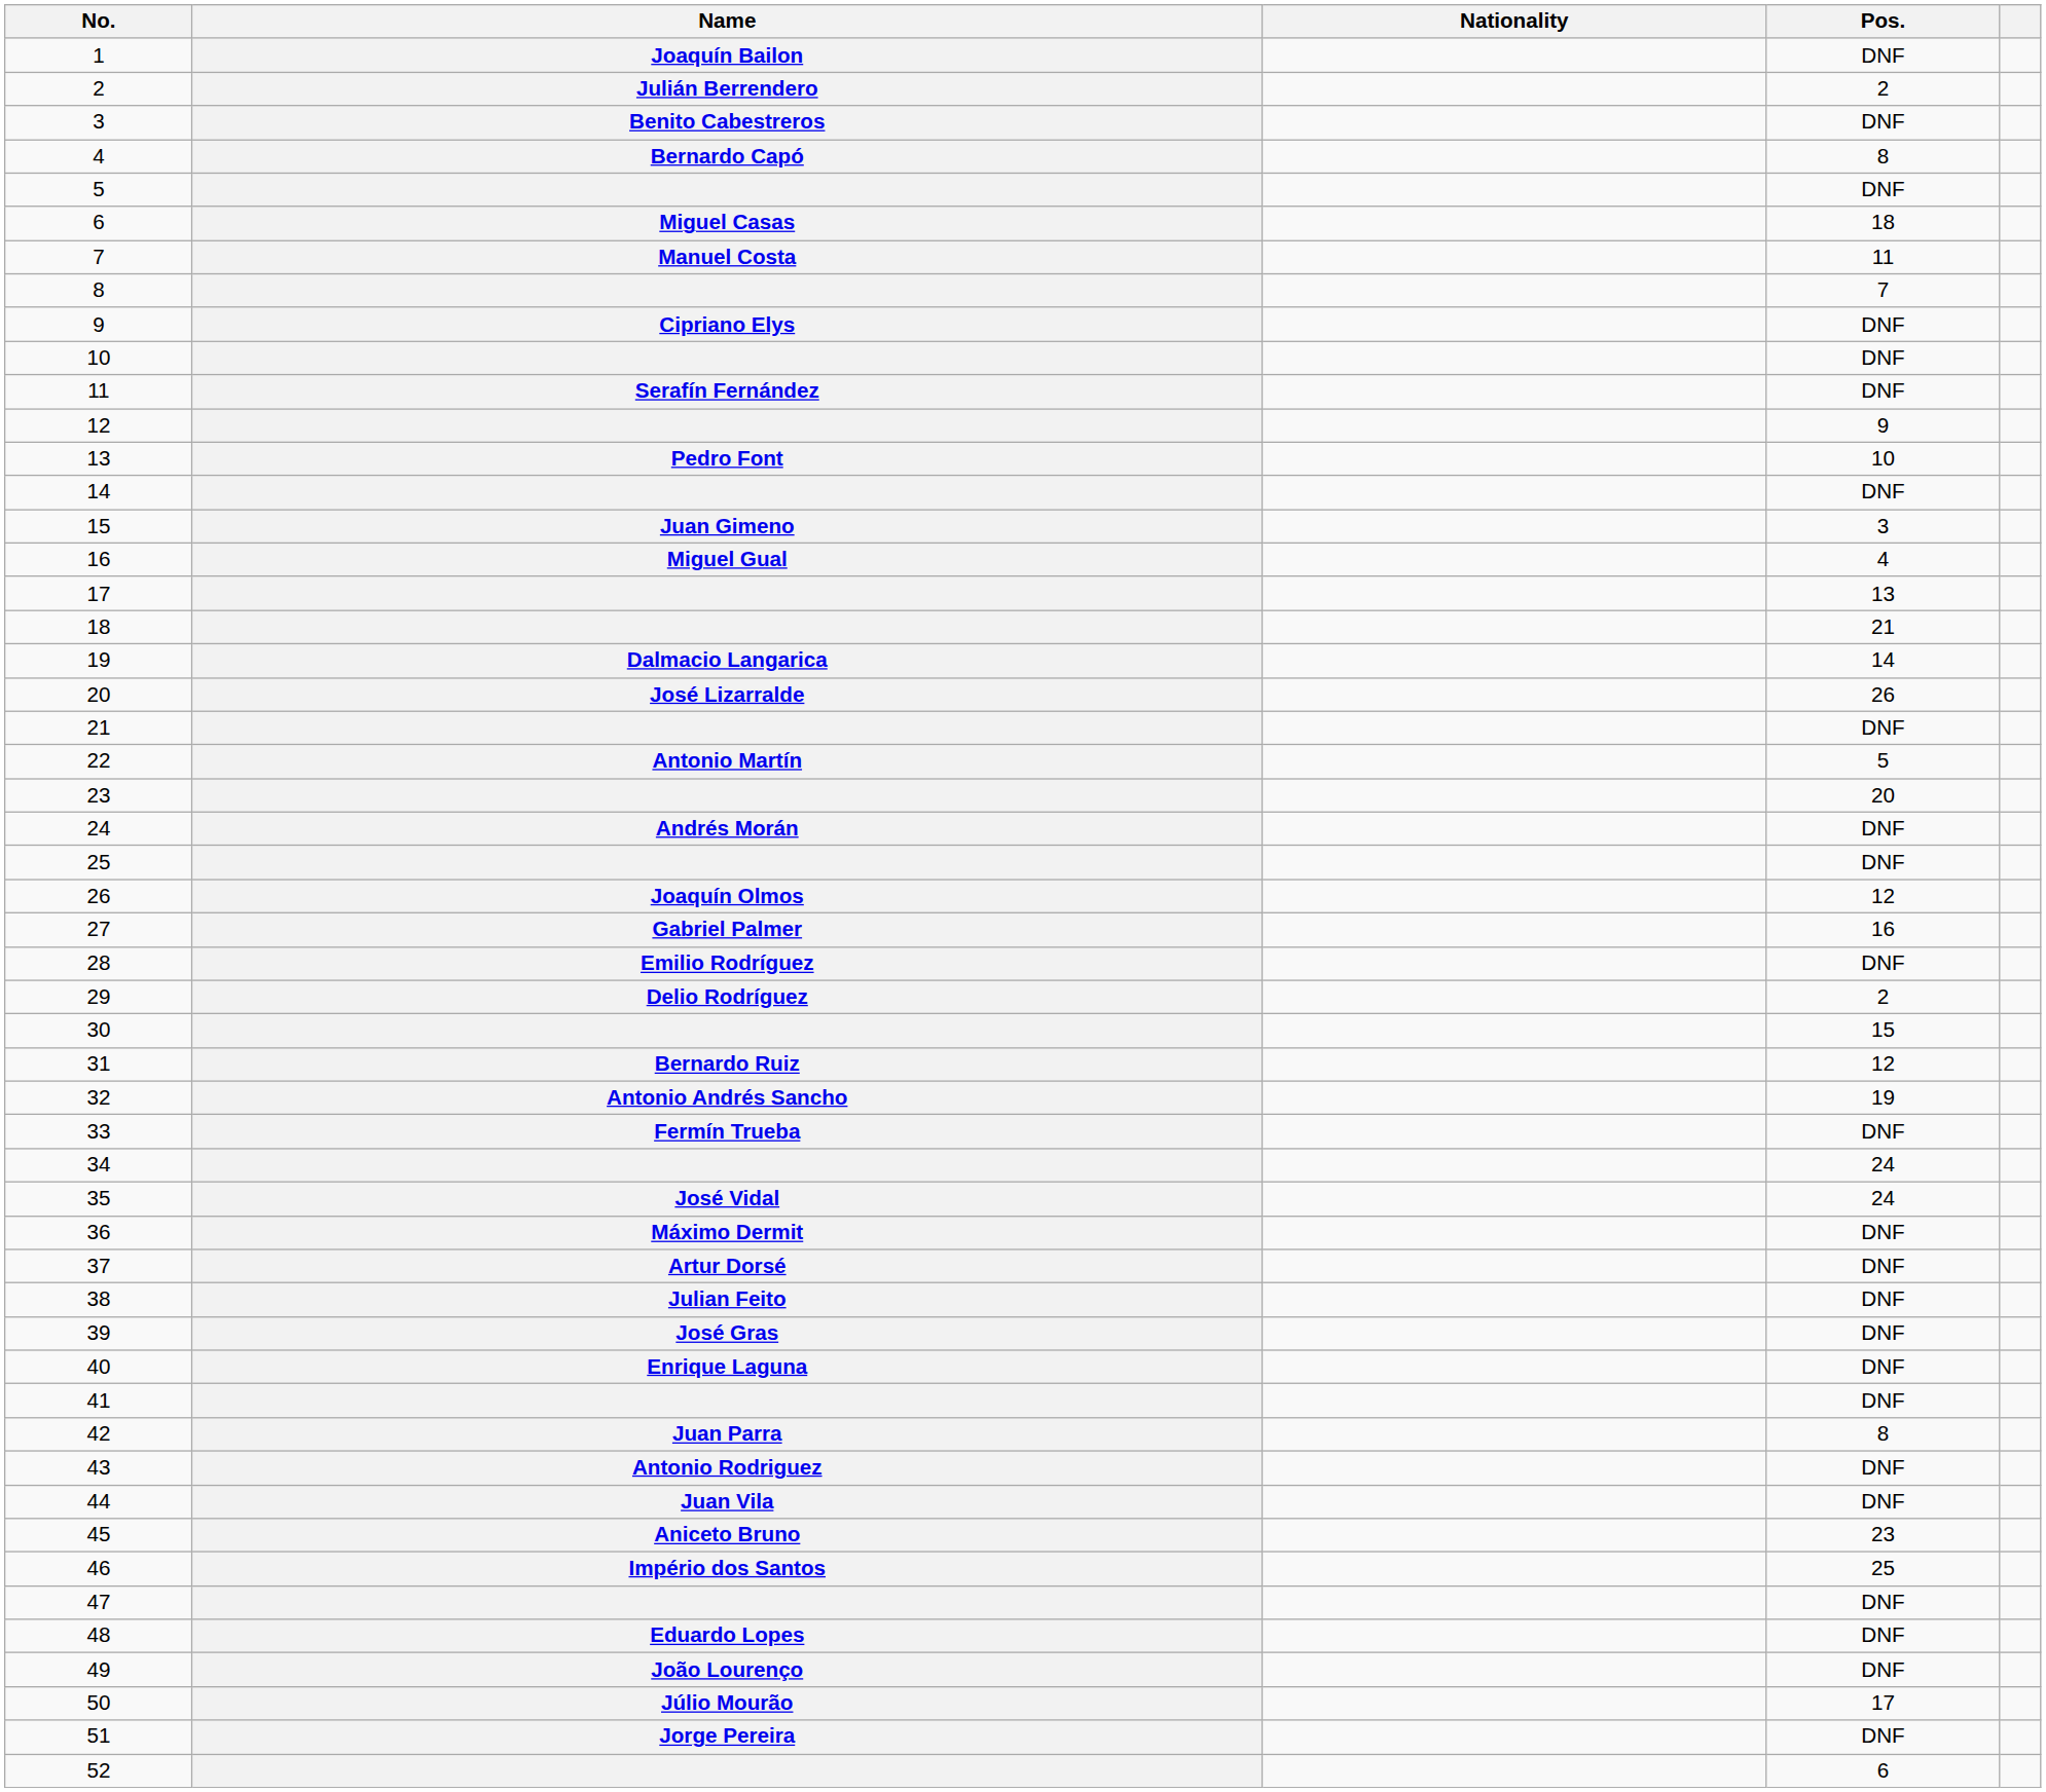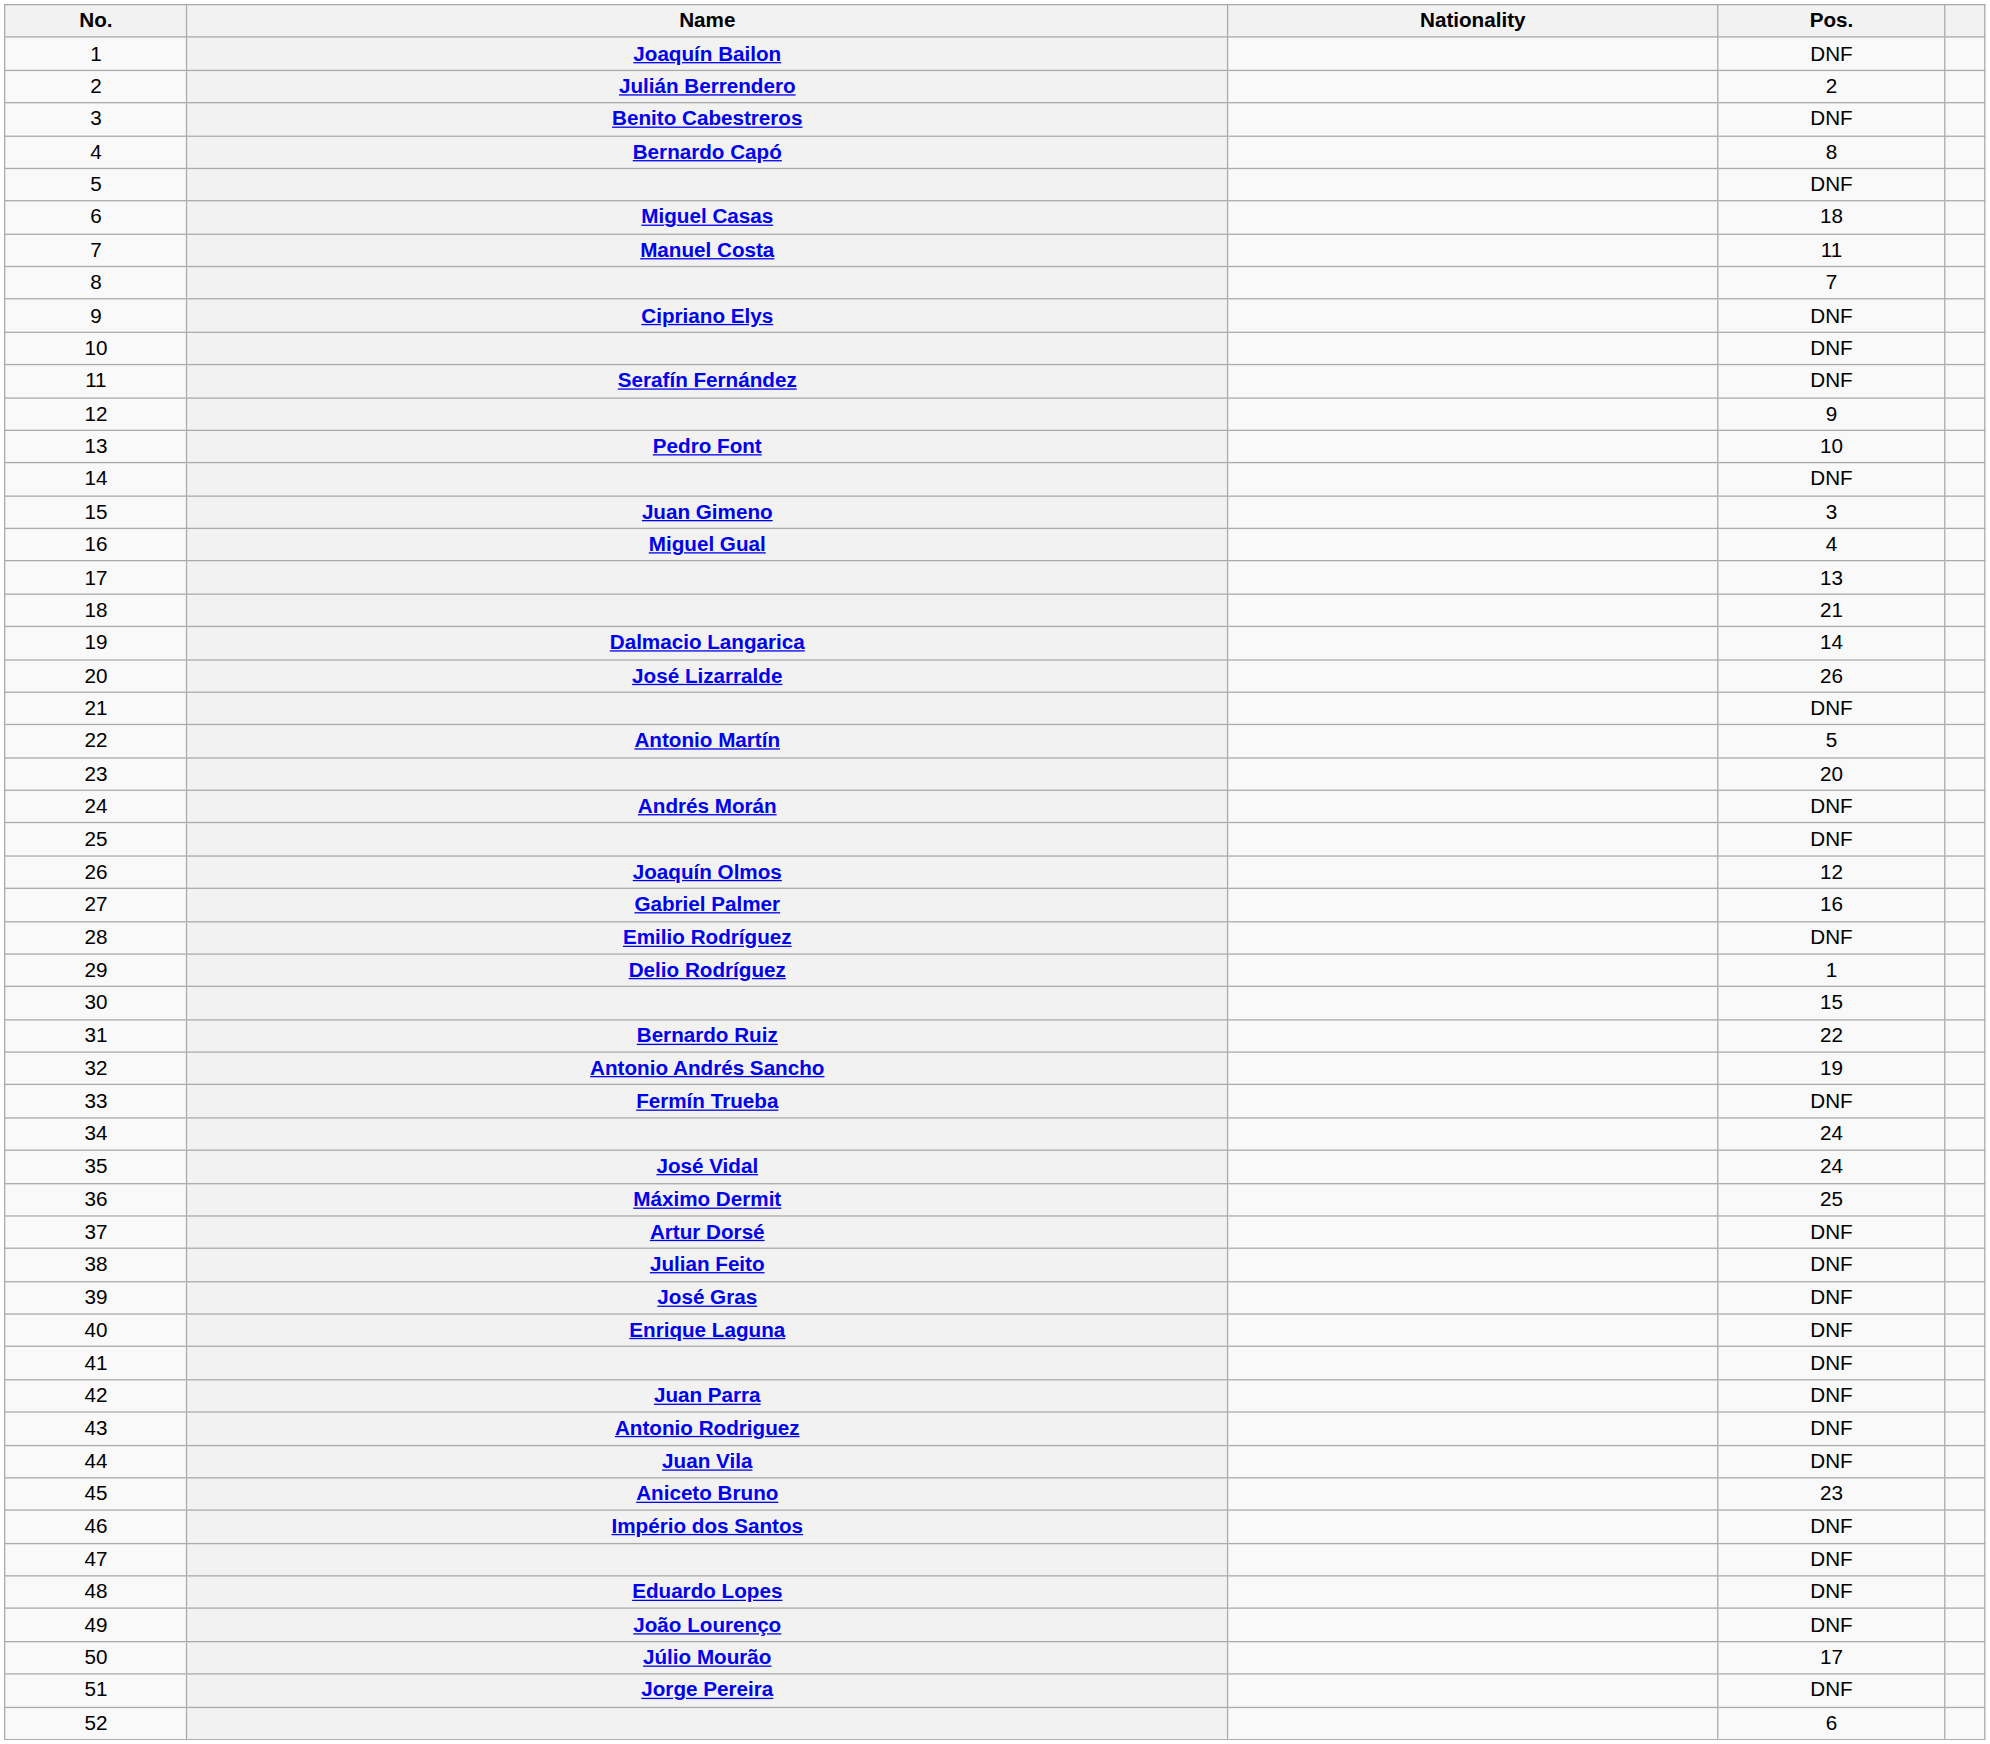 <table class="wikitable plainrowheaders sortable" style="width:97%">
 <tr>
 <th scope="col">No.</th>
 <th scope="col">Name</th>
 <th scope="col">Nationality</th>
 <th scope="col" data-sort-type="number">Pos.</th>
 <th scope="col" class="unsortable"></th>
 </tr>
 <tr>
 <td style="text-align:center;">1</td>
 <th scope="row"><a href='#'>Joaquín Bailon</a></th>
 <td></td>
 <td style="text-align:center;" data-sort-value="27">DNF</td>
 <td style="text-align:center;"></td>
 </tr>
 <tr>
 <td style="text-align:center;">2</td>
 <th scope="row"><a href='#'>Julián Berrendero</a></th>
 <td></td>
 <td style="text-align:center;">2</td>
 <td style="text-align:center;"></td>
 </tr>
 <tr>
 <td style="text-align:center;">3</td>
 <th scope="row"><a href='#'>Benito Cabestreros</a></th>
 <td></td>
 <td style="text-align:center;" data-sort-value="27">DNF</td>
 <td style="text-align:center;"></td>
 </tr>
 <tr>
 <td style="text-align:center;">4</td>
 <th scope="row"><a href='#'>Bernardo Capó</a></th>
 <td></td>
 <td style="text-align:center;">8</td>
 <td style="text-align:center;"></td>
 </tr>
 <tr>
 <td style="text-align:center;">5</td>
 <th scope="row"></th>
 <td></td>
 <td style="text-align:center;" data-sort-value="27">DNF</td>
 <td style="text-align:center;"></td>
 </tr>
 <tr>
 <td style="text-align:center;">6</td>
 <th scope="row"><a href='#'>Miguel Casas</a></th>
 <td></td>
 <td style="text-align:center;">18</td>
 <td style="text-align:center;"></td>
 </tr>
 <tr>
 <td style="text-align:center;">7</td>
 <th scope="row"><a href='#'>Manuel Costa</a></th>
 <td></td>
 <td style="text-align:center;">11</td>
 <td style="text-align:center;"></td>
 </tr>
 <tr>
 <td style="text-align:center;">8</td>
 <th scope="row"></th>
 <td></td>
 <td style="text-align:center;">7</td>
 <td style="text-align:center;"></td>
 </tr>
 <tr>
 <td style="text-align:center;">9</td>
 <th scope="row"><a href='#'>Cipriano Elys</a></th>
 <td></td>
 <td style="text-align:center;" data-sort-value="27">DNF</td>
 <td style="text-align:center;"></td>
 </tr>
 <tr>
 <td style="text-align:center;">10</td>
 <th scope="row"></th>
 <td></td>
 <td style="text-align:center;" data-sort-value="27">DNF</td>
 <td style="text-align:center;"></td>
 </tr>
 <tr>
 <td style="text-align:center;">11</td>
 <th scope="row"><a href='#'>Serafín Fernández</a></th>
 <td></td>
 <td style="text-align:center;" data-sort-value="27">DNF</td>
 <td style="text-align:center;"></td>
 </tr>
 <tr>
 <td style="text-align:center;">12</td>
 <th scope="row"></th>
 <td></td>
 <td style="text-align:center;">9</td>
 <td style="text-align:center;"></td>
 </tr>
 <tr>
 <td style="text-align:center;">13</td>
 <th scope="row"><a href='#'>Pedro Font</a></th>
 <td></td>
 <td style="text-align:center;">10</td>
 <td style="text-align:center;"></td>
 </tr>
 <tr>
 <td style="text-align:center;">14</td>
 <th scope="row"></th>
 <td></td>
 <td style="text-align:center;" data-sort-value="27">DNF</td>
 <td style="text-align:center;"></td>
 </tr>
 <tr>
 <td style="text-align:center;">15</td>
 <th scope="row"><a href='#'>Juan Gimeno</a></th>
 <td></td>
 <td style="text-align:center;">3</td>
 <td style="text-align:center;"></td>
 </tr>
 <tr>
 <td style="text-align:center;">16</td>
 <th scope="row"><a href='#'>Miguel Gual</a></th>
 <td></td>
 <td style="text-align:center;">4</td>
 <td style="text-align:center;"></td>
 </tr>
 <tr>
 <td style="text-align:center;">17</td>
 <th scope="row"></th>
 <td></td>
 <td style="text-align:center;">13</td>
 <td style="text-align:center;"></td>
 </tr>
 <tr>
 <td style="text-align:center;">18</td>
 <th scope="row"></th>
 <td></td>
 <td style="text-align:center;">21</td>
 <td style="text-align:center;"></td>
 </tr>
 <tr>
 <td style="text-align:center;">19</td>
 <th scope="row"><a href='#'>Dalmacio Langarica</a></th>
 <td></td>
 <td style="text-align:center;">14</td>
 <td style="text-align:center;"></td>
 </tr>
 <tr>
 <td style="text-align:center;">20</td>
 <th scope="row"><a href='#'>José Lizarralde</a></th>
 <td></td>
 <td style="text-align:center;">26</td>
 <td style="text-align:center;"></td>
 </tr>
 <tr>
 <td style="text-align:center;">21</td>
 <th scope="row"></th>
 <td></td>
 <td style="text-align:center;" data-sort-value="27">DNF</td>
 <td style="text-align:center;"></td>
 </tr>
 <tr>
 <td style="text-align:center;">22</td>
 <th scope="row"><a href='#'>Antonio Martín</a></th>
 <td></td>
 <td style="text-align:center;">5</td>
 <td style="text-align:center;"></td>
 </tr>
 <tr>
 <td style="text-align:center;">23</td>
 <th scope="row"></th>
 <td></td>
 <td style="text-align:center;">20</td>
 <td style="text-align:center;"></td>
 </tr>
 <tr>
 <td style="text-align:center;">24</td>
 <th scope="row"><a href='#'>Andrés Morán</a></th>
 <td></td>
 <td style="text-align:center;" data-sort-value="27">DNF</td>
 <td style="text-align:center;"></td>
 </tr>
 <tr>
 <td style="text-align:center;">25</td>
 <th scope="row"></th>
 <td></td>
 <td style="text-align:center;" data-sort-value="27">DNF</td>
 <td style="text-align:center;"></td>
 </tr>
 <tr>
 <td style="text-align:center;">26</td>
 <th scope="row"><a href='#'>Joaquín Olmos</a></th>
 <td></td>
 <td style="text-align:center;">12</td>
 <td style="text-align:center;"></td>
 </tr>
 <tr>
 <td style="text-align:center;">27</td>
 <th scope="row"><a href='#'>Gabriel Palmer</a></th>
 <td></td>
 <td style="text-align:center;">16</td>
 <td style="text-align:center;"></td>
 </tr>
 <tr>
 <td style="text-align:center;">28</td>
 <th scope="row"><a href='#'>Emilio Rodríguez</a></th>
 <td></td>
 <td style="text-align:center;" data-sort-value="27">DNF</td>
 <td style="text-align:center;"></td>
 </tr>
 <tr>
 <td style="text-align:center;">29</td>
 <th scope="row"><a href='#'>Delio Rodríguez</a></th>
 <td></td>
-<td style="text-align:center;">2</td>
+<td style="text-align:center;">1</td>
 <td style="text-align:center;"></td>
 </tr>
 <tr>
 <td style="text-align:center;">30</td>
 <th scope="row"></th>
 <td></td>
 <td style="text-align:center;">15</td>
 <td style="text-align:center;"></td>
 </tr>
 <tr>
 <td style="text-align:center;">31</td>
 <th scope="row"><a href='#'>Bernardo Ruiz</a></th>
 <td></td>
-<td style="text-align:center;">12</td>
+<td style="text-align:center;">22</td>
 <td style="text-align:center;"></td>
 </tr>
 <tr>
 <td style="text-align:center;">32</td>
 <th scope="row"><a href='#'>Antonio Andrés Sancho</a></th>
 <td></td>
 <td style="text-align:center;">19</td>
 <td style="text-align:center;"></td>
 </tr>
 <tr>
 <td style="text-align:center;">33</td>
 <th scope="row"><a href='#'>Fermín Trueba</a></th>
 <td></td>
 <td style="text-align:center;" data-sort-value="27">DNF</td>
 <td style="text-align:center;"></td>
 </tr>
 <tr>
 <td style="text-align:center;">34</td>
 <th scope="row"></th>
 <td></td>
 <td style="text-align:center;">24</td>
 <td style="text-align:center;"></td>
 </tr>
 <tr>
 <td style="text-align:center;">35</td>
 <th scope="row"><a href='#'>José Vidal</a></th>
 <td></td>
 <td style="text-align:center;">24</td>
 <td style="text-align:center;"></td>
 </tr>
 <tr>
 <td style="text-align:center;">36</td>
 <th scope="row"><a href='#'>Máximo Dermit</a></th>
 <td></td>
-<td style="text-align:center;" data-sort-value="27">DNF</td>
+<td style="text-align:center;">25</td>
 <td style="text-align:center;"></td>
 </tr>
 <tr>
 <td style="text-align:center;">37</td>
 <th scope="row"><a href='#'>Artur Dorsé</a></th>
 <td></td>
 <td style="text-align:center;" data-sort-value="27">DNF</td>
 <td style="text-align:center;"></td>
 </tr>
 <tr>
 <td style="text-align:center;">38</td>
 <th scope="row"><a href='#'>Julian Feito</a></th>
 <td></td>
 <td style="text-align:center;" data-sort-value="27">DNF</td>
 <td style="text-align:center;"></td>
 </tr>
 <tr>
 <td style="text-align:center;">39</td>
 <th scope="row"><a href='#'>José Gras</a></th>
 <td></td>
 <td style="text-align:center;" data-sort-value="27">DNF</td>
 <td style="text-align:center;"></td>
 </tr>
 <tr>
 <td style="text-align:center;">40</td>
 <th scope="row"><a href='#'>Enrique Laguna</a></th>
 <td></td>
 <td style="text-align:center;" data-sort-value="27">DNF</td>
 <td style="text-align:center;"></td>
 </tr>
 <tr>
 <td style="text-align:center;">41</td>
 <th scope="row"></th>
 <td></td>
 <td style="text-align:center;" data-sort-value="27">DNF</td>
 <td style="text-align:center;"></td>
 </tr>
 <tr>
 <td style="text-align:center;">42</td>
 <th scope="row"><a href='#'>Juan Parra</a></th>
 <td></td>
-<td style="text-align:center;">8</td>
+<td style="text-align:center;" data-sort-value="27">DNF</td>
 <td style="text-align:center;"></td>
 </tr>
 <tr>
 <td style="text-align:center;">43</td>
 <th scope="row"><a href='#'>Antonio Rodriguez</a></th>
 <td></td>
 <td style="text-align:center;" data-sort-value="27">DNF</td>
 <td style="text-align:center;"></td>
 </tr>
 <tr>
 <td style="text-align:center;">44</td>
 <th scope="row"><a href='#'>Juan Vila</a></th>
 <td></td>
 <td style="text-align:center;" data-sort-value="27">DNF</td>
 <td style="text-align:center;"></td>
 </tr>
 <tr>
 <td style="text-align:center;">45</td>
 <th scope="row"><a href='#'>Aniceto Bruno</a></th>
 <td></td>
 <td style="text-align:center;">23</td>
 <td style="text-align:center;"></td>
 </tr>
 <tr>
 <td style="text-align:center;">46</td>
 <th scope="row"><a href='#'>Império dos Santos</a></th>
 <td></td>
-<td style="text-align:center;">25</td>
+<td style="text-align:center;" data-sort-value="27">DNF</td>
 <td style="text-align:center;"></td>
 </tr>
 <tr>
 <td style="text-align:center;">47</td>
 <th scope="row"></th>
 <td></td>
 <td style="text-align:center;" data-sort-value="27">DNF</td>
 <td style="text-align:center;"></td>
 </tr>
 <tr>
 <td style="text-align:center;">48</td>
 <th scope="row"><a href='#'>Eduardo Lopes</a></th>
 <td></td>
 <td style="text-align:center;" data-sort-value="27">DNF</td>
 <td style="text-align:center;"></td>
 </tr>
 <tr>
 <td style="text-align:center;">49</td>
 <th scope="row"><a href='#'>João Lourenço</a></th>
 <td></td>
 <td style="text-align:center;" data-sort-value="27">DNF</td>
 <td style="text-align:center;"></td>
 </tr>
 <tr>
 <td style="text-align:center;">50</td>
 <th scope="row"><a href='#'>Júlio Mourão</a></th>
 <td></td>
 <td style="text-align:center;">17</td>
 <td style="text-align:center;"></td>
 </tr>
 <tr>
 <td style="text-align:center;">51</td>
 <th scope="row"><a href='#'>Jorge Pereira</a></th>
 <td></td>
 <td style="text-align:center;" data-sort-value="27">DNF</td>
 <td style="text-align:center;"></td>
 </tr>
 <tr>
 <td style="text-align:center;">52</td>
 <th scope="row"></th>
 <td></td>
 <td style="text-align:center;">6</td>
 <td style="text-align:center;"></td>
 </tr>
 </table>
